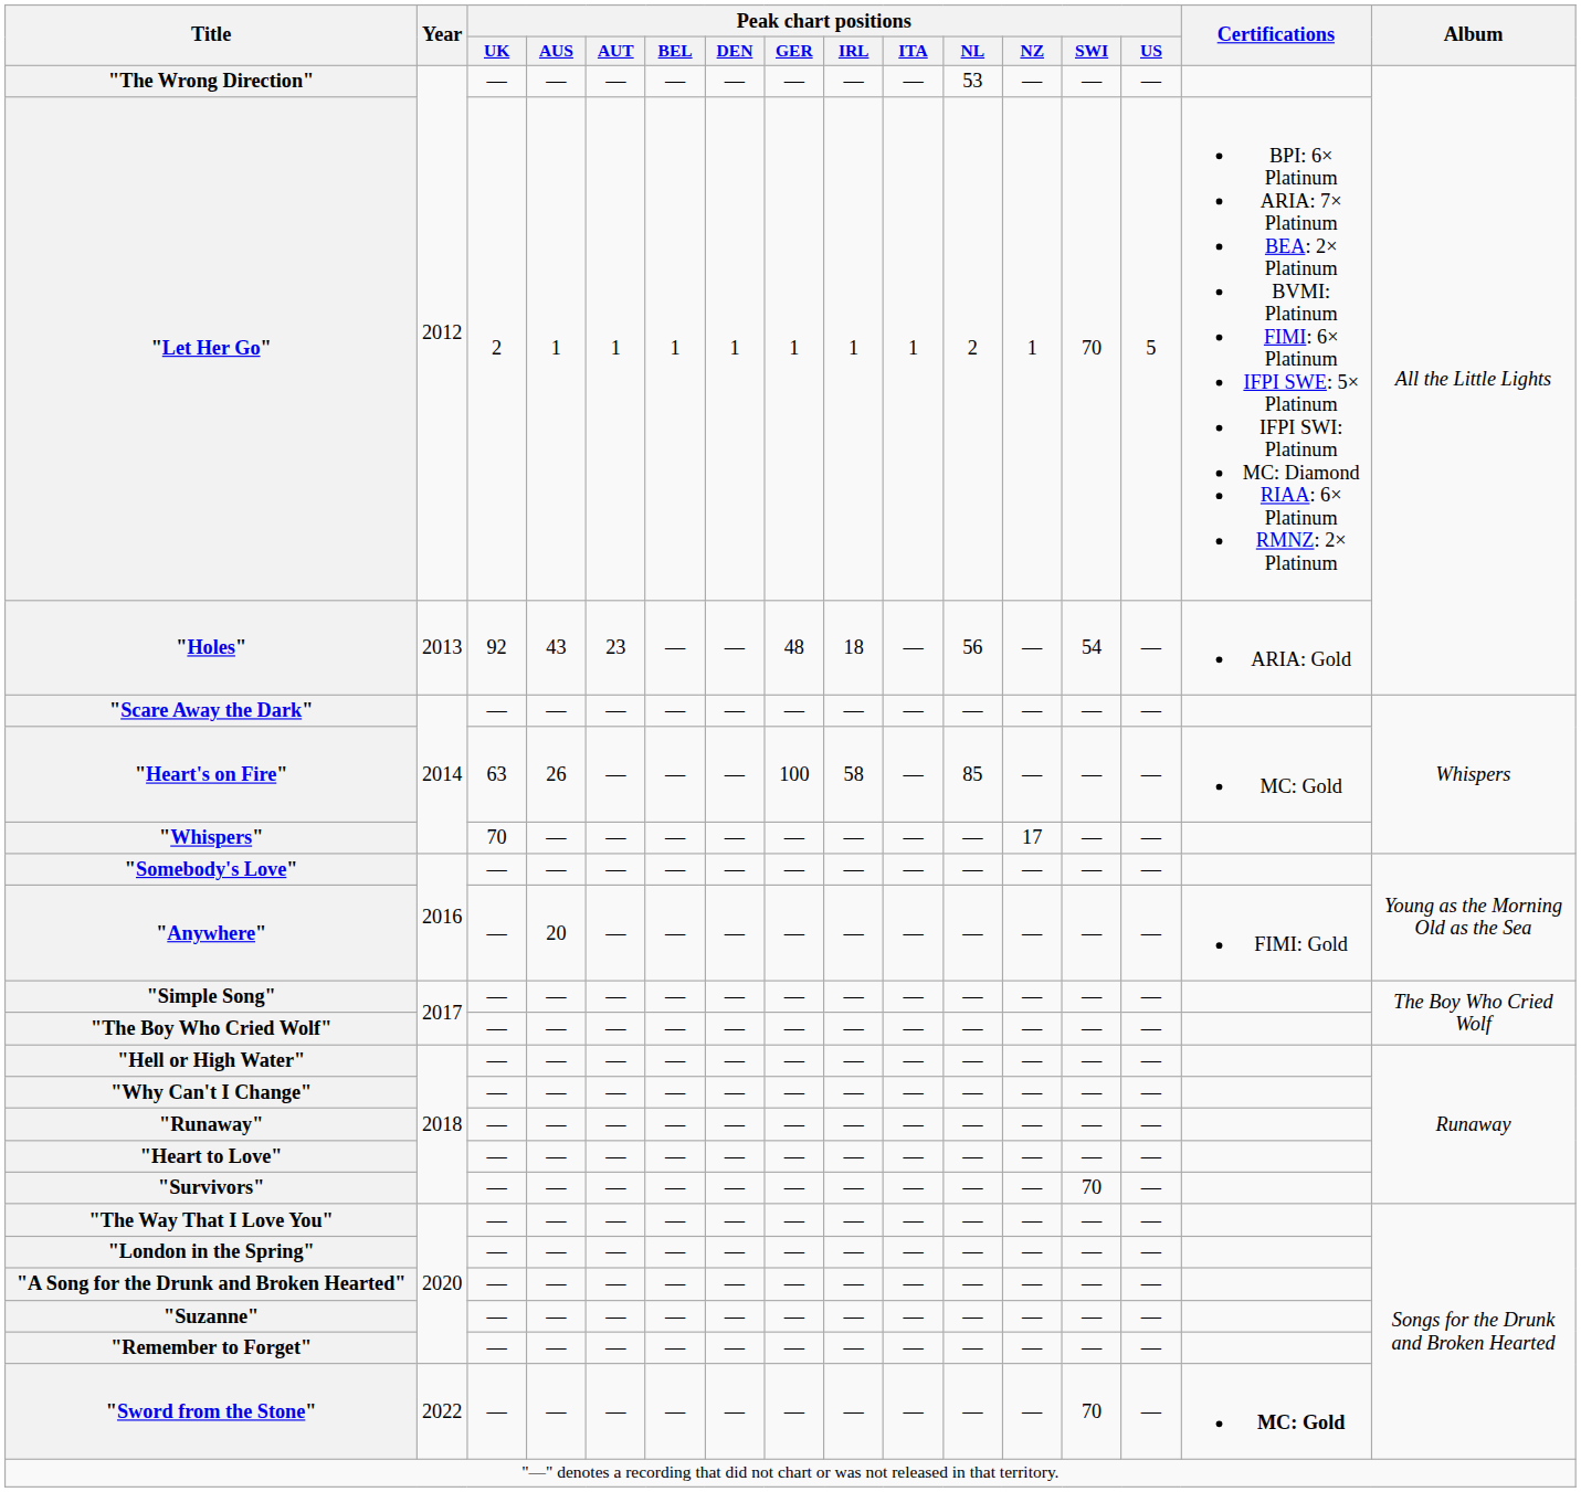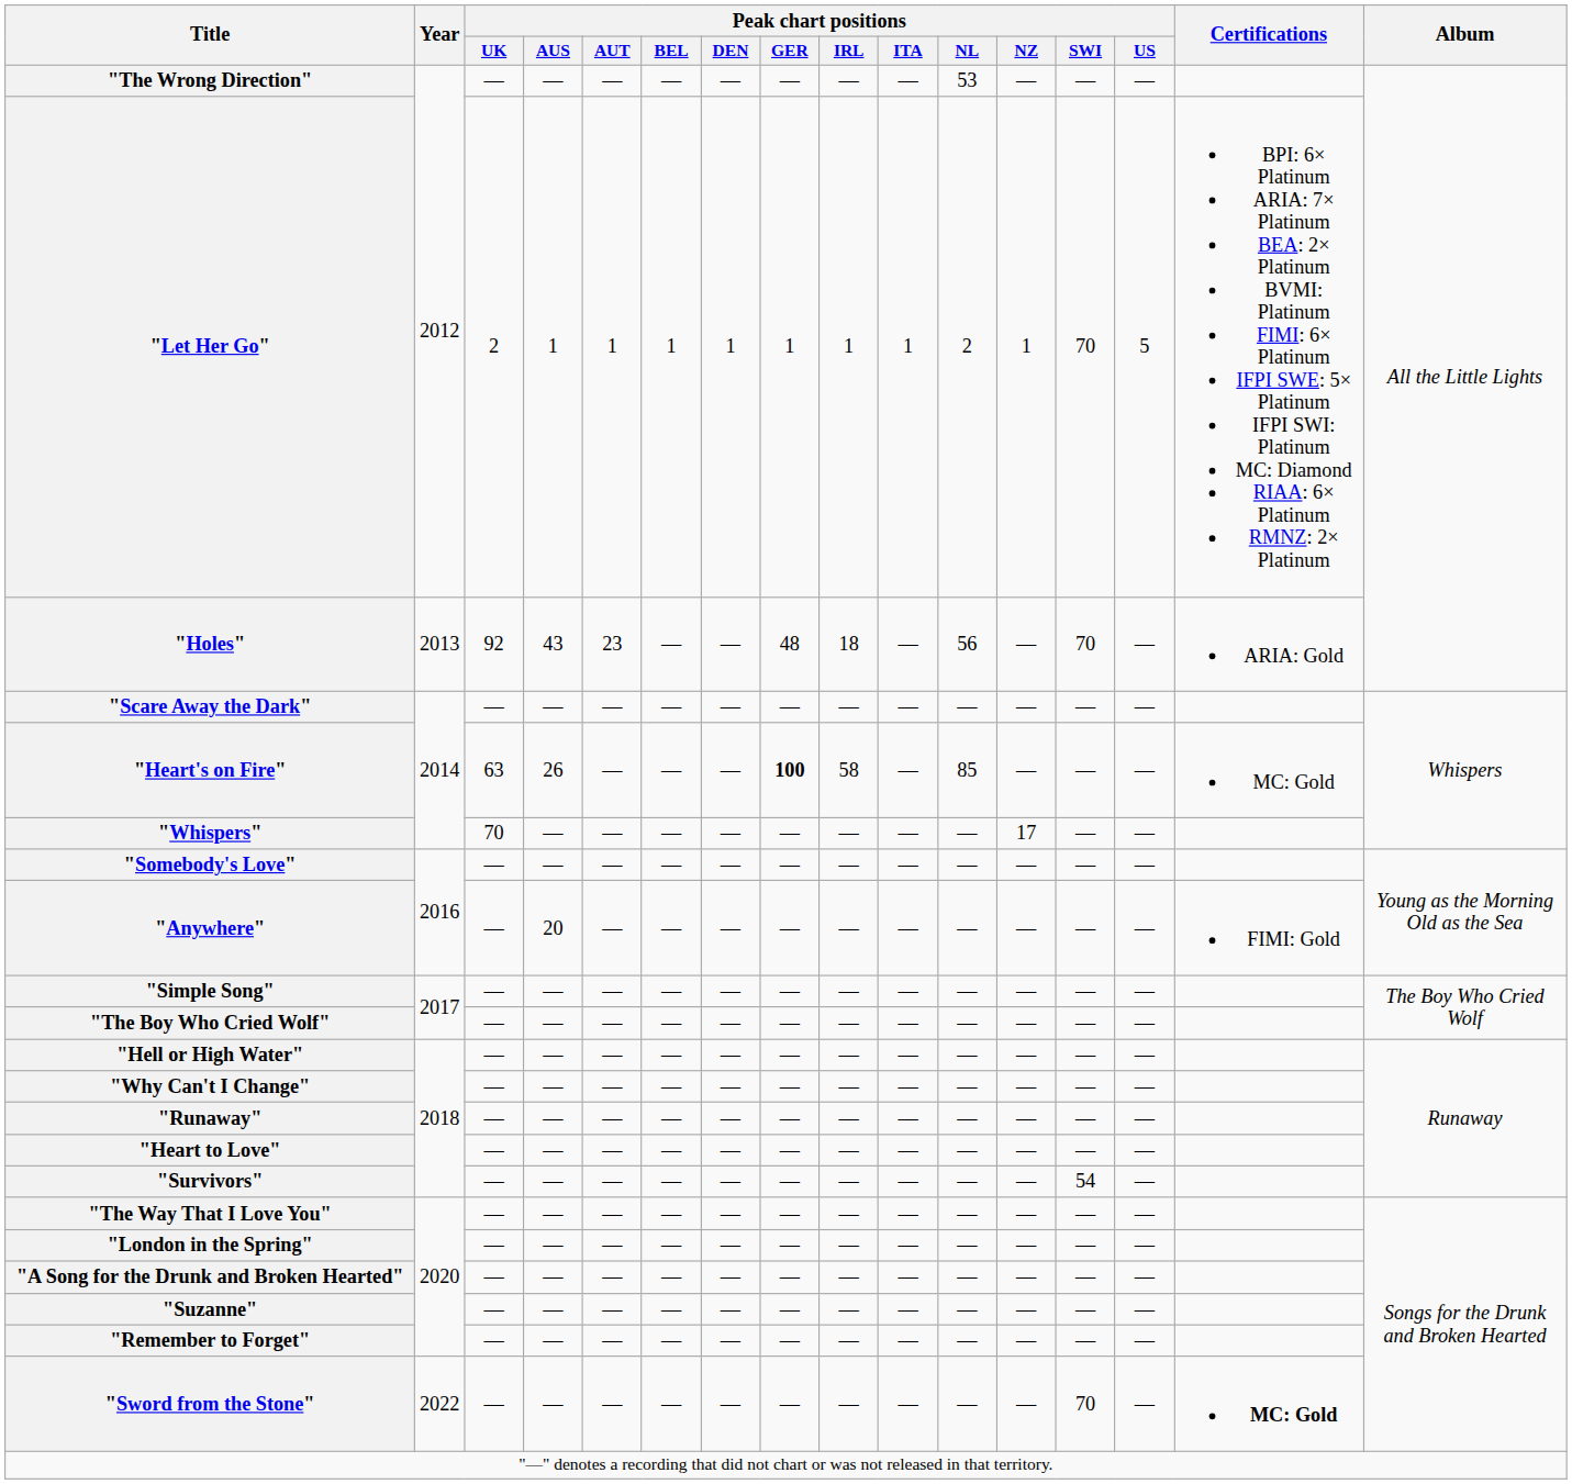 <table class="wikitable plainrowheaders" style="text-align:center;">
 <tr>
 <th scope="col" rowspan="2" style="width:20em;">Title</th>
 <th scope="col" rowspan="2" style="width:1em;">Year</th>
 <th scope="col" colspan="12">Peak chart positions</th>
 <th scope="col" rowspan="2"><a href='#'>Certifications</a></th>
 <th scope="col" rowspan="2">Album</th>
 </tr>
 <tr>
 <th scope="col" style="width:3em;font-size:85%;"><a href='#'>UK</a><br></th>
 <th scope="col" style="width:3em;font-size:85%;"><a href='#'>AUS</a><br></th>
 <th scope="col" style="width:3em;font-size:85%;"><a href='#'>AUT</a><br></th>
 <th scope="col" style="width:3em;font-size:85%;"><a href='#'>BEL</a><br></th>
 <th scope="col" style="width:3em;font-size:85%;"><a href='#'>DEN</a><br></th>
 <th scope="col" style="width:3em;font-size:85%;"><a href='#'>GER</a><br></th>
 <th scope="col" style="width:3em;font-size:85%;"><a href='#'>IRL</a><br></th>
 <th scope="col" style="width:3em;font-size:85%;"><a href='#'>ITA</a><br></th>
 <th scope="col" style="width:3em;font-size:85%;"><a href='#'>NL</a><br></th>
 <th scope="col" style="width:3em;font-size:85%;"><a href='#'>NZ</a><br></th>
 <th scope="col" style="width:3em;font-size:85%;"><a href='#'>SWI</a><br></th>
 <th scope="col" style="width:3em;font-size:85%;"><a href='#'>US</a><br></th>
 </tr>
 <tr>
 <th scope="row">"The Wrong Direction"</th>
 <td rowspan="2">2012</td>
 <td>—</td>
 <td>—</td>
 <td>—</td>
 <td>—</td>
 <td>—</td>
 <td>—</td>
 <td>—</td>
 <td>—</td>
 <td>53</td>
 <td>—</td>
 <td>—</td>
 <td>—</td>
 <td></td>
 <td rowspan="3"><em>All the Little Lights</em></td>
 </tr>
 <tr>
 <th scope="row">"<a href='#'>Let Her Go</a>"</th>
 <td>2</td>
 <td>1</td>
 <td>1</td>
 <td>1</td>
 <td>1</td>
 <td>1</td>
 <td>1</td>
 <td>1</td>
 <td>2</td>
 <td>1</td>
 <td>70</td>
 <td>5</td>
 <td><br><ul><li>BPI: 6× Platinum</li><li>ARIA: 7× Platinum</li><li><a href='#'>BEA</a>: 2× Platinum</li><li>BVMI: Platinum</li><li><a href='#'>FIMI</a>: 6× Platinum</li><li><a href='#'>IFPI SWE</a>: 5× Platinum</li><li>IFPI SWI: Platinum</li><li>MC: Diamond</li><li><a href='#'>RIAA</a>: 6× Platinum</li><li><a href='#'>RMNZ</a>: 2× Platinum</li></ul></td>
 </tr>
 <tr>
 <th scope="row">"<a href='#'>Holes</a>"</th>
 <td>2013</td>
 <td>92</td>
 <td>43</td>
 <td>23</td>
 <td>—</td>
 <td>—</td>
 <td>48</td>
 <td>18</td>
 <td>—</td>
 <td>56</td>
 <td>—</td>
-<td>54</td>
+<td>70</td>
 <td>—</td>
 <td><br><ul><li>ARIA: Gold</li></ul></td>
 </tr>
 <tr>
 <th scope="row">"<a href='#'>Scare Away the Dark</a>"</th>
 <td rowspan="3">2014</td>
 <td>—</td>
 <td>—</td>
 <td>—</td>
 <td>—</td>
 <td>—</td>
 <td>—</td>
 <td>—</td>
 <td>—</td>
 <td>—</td>
 <td>—</td>
 <td>—</td>
 <td>—</td>
 <td></td>
 <td rowspan="3"><em>Whispers</em></td>
 </tr>
 <tr>
 <th scope="row">"<a href='#'>Heart's on Fire</a>"</th>
 <td>63</td>
 <td>26</td>
 <td>—</td>
 <td>—</td>
 <td>—</td>
-<td>100</td>
+<td><strong>100</strong></td>
 <td>58</td>
 <td>—</td>
 <td>85</td>
 <td>—</td>
 <td>—</td>
 <td>—</td>
 <td><br><ul><li>MC: Gold</li></ul></td>
 </tr>
 <tr>
 <th scope="row">"<a href='#'>Whispers</a>"</th>
 <td>70</td>
 <td>—</td>
 <td>—</td>
 <td>—</td>
 <td>—</td>
 <td>—</td>
 <td>—</td>
 <td>—</td>
 <td>—</td>
 <td>17</td>
 <td>—</td>
 <td>—</td>
 <td></td>
 </tr>
 <tr>
 <th scope="row">"<a href='#'>Somebody's Love</a>"</th>
 <td rowspan="2">2016</td>
 <td>—</td>
 <td>—</td>
 <td>—</td>
 <td>—</td>
 <td>—</td>
 <td>—</td>
 <td>—</td>
 <td>—</td>
 <td>—</td>
 <td>—</td>
 <td>—</td>
 <td>—</td>
 <td></td>
 <td rowspan="2"><em>Young as the Morning Old as the Sea</em></td>
 </tr>
 <tr>
 <th scope="row">"<a href='#'>Anywhere</a>"</th>
 <td>—</td>
 <td>20</td>
 <td>—</td>
 <td>—</td>
 <td>—</td>
 <td>—</td>
 <td>—</td>
 <td>—</td>
 <td>—</td>
 <td>—</td>
 <td>—</td>
 <td>—</td>
 <td><br><ul><li>FIMI: Gold</li></ul></td>
 </tr>
 <tr>
 <th scope="row">"Simple Song"</th>
 <td rowspan="2">2017</td>
 <td>—</td>
 <td>—</td>
 <td>—</td>
 <td>—</td>
 <td>—</td>
 <td>—</td>
 <td>—</td>
 <td>—</td>
 <td>—</td>
 <td>—</td>
 <td>—</td>
 <td>—</td>
 <td></td>
 <td rowspan="2"><em>The Boy Who Cried Wolf</em></td>
 </tr>
 <tr>
 <th scope="row">"The Boy Who Cried Wolf"</th>
 <td>—</td>
 <td>—</td>
 <td>—</td>
 <td>—</td>
 <td>—</td>
 <td>—</td>
 <td>—</td>
 <td>—</td>
 <td>—</td>
 <td>—</td>
 <td>—</td>
 <td>—</td>
 <td></td>
 </tr>
 <tr>
 <th scope="row">"Hell or High Water"</th>
 <td rowspan="5">2018</td>
 <td>—</td>
 <td>—</td>
 <td>—</td>
 <td>—</td>
 <td>—</td>
 <td>—</td>
 <td>—</td>
 <td>—</td>
 <td>—</td>
 <td>—</td>
 <td>—</td>
 <td>—</td>
 <td></td>
 <td rowspan="5"><em>Runaway</em></td>
 </tr>
 <tr>
 <th scope="row">"Why Can't I Change"</th>
 <td>—</td>
 <td>—</td>
 <td>—</td>
 <td>—</td>
 <td>—</td>
 <td>—</td>
 <td>—</td>
 <td>—</td>
 <td>—</td>
 <td>—</td>
 <td>—</td>
 <td>—</td>
 <td></td>
 </tr>
 <tr>
 <th scope="row">"Runaway"</th>
 <td>—</td>
 <td>—</td>
 <td>—</td>
 <td>—</td>
 <td>—</td>
 <td>—</td>
 <td>—</td>
 <td>—</td>
 <td>—</td>
 <td>—</td>
 <td>—</td>
 <td>—</td>
 <td></td>
 </tr>
 <tr>
 <th scope="row">"Heart to Love"</th>
 <td>—</td>
 <td>—</td>
 <td>—</td>
 <td>—</td>
 <td>—</td>
 <td>—</td>
 <td>—</td>
 <td>—</td>
 <td>—</td>
 <td>—</td>
 <td>—</td>
 <td>—</td>
 <td></td>
 </tr>
 <tr>
 <th scope="row">"Survivors"</th>
 <td>—</td>
 <td>—</td>
 <td>—</td>
 <td>—</td>
 <td>—</td>
 <td>—</td>
 <td>—</td>
 <td>—</td>
 <td>—</td>
 <td>—</td>
-<td>70</td>
+<td>54</td>
 <td>—</td>
 <td></td>
 </tr>
 <tr>
 <th scope="row">"The Way That I Love You"</th>
 <td rowspan="5">2020</td>
 <td>—</td>
 <td>—</td>
 <td>—</td>
 <td>—</td>
 <td>—</td>
 <td>—</td>
 <td>—</td>
 <td>—</td>
 <td>—</td>
 <td>—</td>
 <td>—</td>
 <td>—</td>
 <td></td>
 <td rowspan="6"><em>Songs for the Drunk and Broken Hearted</em></td>
 </tr>
 <tr>
 <th scope="row">"London in the Spring"</th>
 <td>—</td>
 <td>—</td>
 <td>—</td>
 <td>—</td>
 <td>—</td>
 <td>—</td>
 <td>—</td>
 <td>—</td>
 <td>—</td>
 <td>—</td>
 <td>—</td>
 <td>—</td>
 <td></td>
 </tr>
 <tr>
 <th scope="row">"A Song for the Drunk and Broken Hearted"</th>
 <td>—</td>
 <td>—</td>
 <td>—</td>
 <td>—</td>
 <td>—</td>
 <td>—</td>
 <td>—</td>
 <td>—</td>
 <td>—</td>
 <td>—</td>
 <td>—</td>
 <td>—</td>
 <td></td>
 </tr>
 <tr>
 <th scope="row">"Suzanne"</th>
 <td>—</td>
 <td>—</td>
 <td>—</td>
 <td>—</td>
 <td>—</td>
 <td>—</td>
 <td>—</td>
 <td>—</td>
 <td>—</td>
 <td>—</td>
 <td>—</td>
 <td>—</td>
 <td></td>
 </tr>
 <tr>
 <th scope="row">"Remember to Forget"</th>
 <td>—</td>
 <td>—</td>
 <td>—</td>
 <td>—</td>
 <td>—</td>
 <td>—</td>
 <td>—</td>
 <td>—</td>
 <td>—</td>
 <td>—</td>
 <td>—</td>
 <td>—</td>
 <td></td>
 </tr>
 <tr>
 <th scope="row">"<a href='#'>Sword from the Stone</a>"</th>
 <td>2022</td>
 <td>—</td>
 <td>—</td>
 <td>—</td>
 <td>—</td>
 <td>—</td>
 <td>—</td>
 <td>—</td>
 <td>—</td>
 <td>—</td>
 <td>—</td>
 <td>70</td>
 <td>—</td>
 <td><strong><br><ul><li>MC: Gold</li></ul></strong></td>
 </tr>
 <tr>
 <td colspan="16" style="font-size:85%">"—" denotes a recording that did not chart or was not released in that territory.</td>
 </tr>
 </table>
